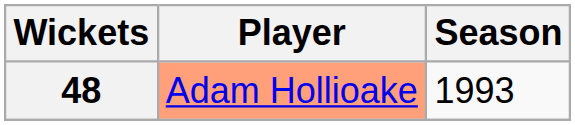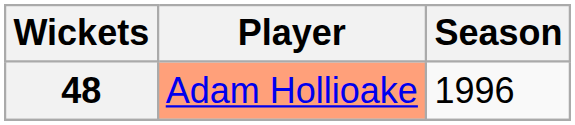 <table class="wikitable">
 <tr>
 <th>Wickets</th>
 <th>Player</th>
 <th>Season</th>
 </tr>
 <tr>
 <th>48</th>
 <td style="background: lightsalmon;"> <a href='#'>Adam Hollioake</a></td>
-<td>1993</td>
+<td>1996</td>
 </tr>
 <tr>
 </tr>
 </table>
